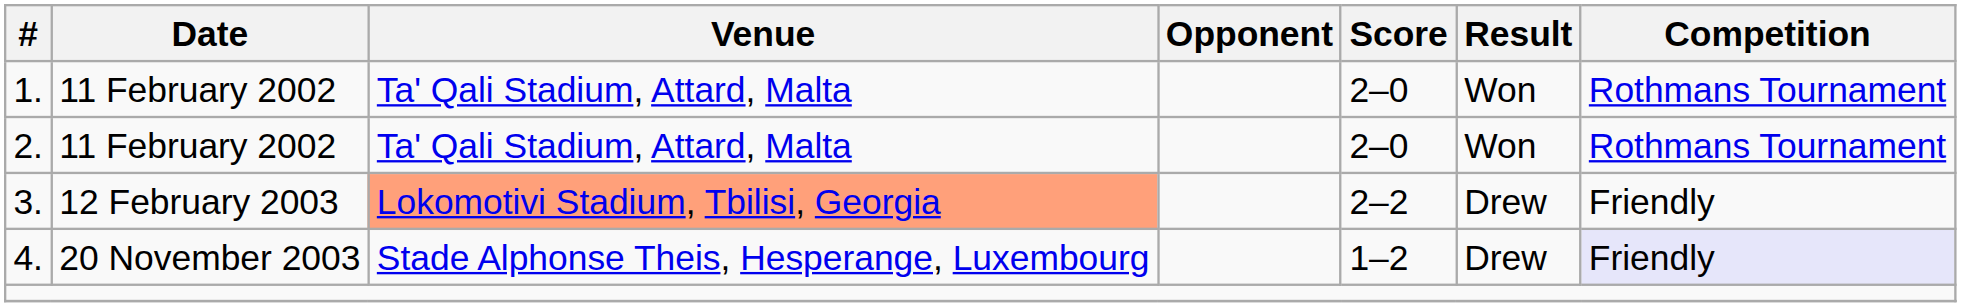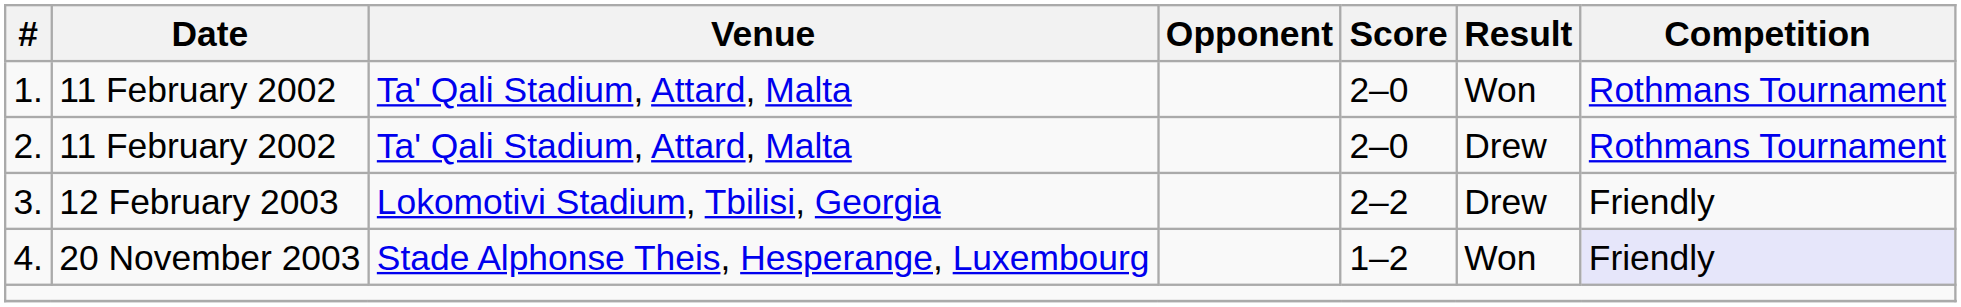 <table class="wikitable" style="font-size:95%;">
 <tr>
 <th>#</th>
 <th>Date</th>
 <th>Venue</th>
 <th>Opponent</th>
 <th>Score</th>
 <th>Result</th>
 <th>Competition</th>
 </tr>
 <tr>
 <td>1.</td>
 <td>11 February 2002</td>
 <td><a href='#'>Ta' Qali Stadium</a>, <a href='#'>Attard</a>, <a href='#'>Malta</a></td>
 <td></td>
 <td>2–0</td>
 <td>Won</td>
 <td><a href='#'>Rothmans Tournament</a></td>
 </tr>
 <tr>
 <td>2.</td>
 <td>11 February 2002</td>
 <td><a href='#'>Ta' Qali Stadium</a>, <a href='#'>Attard</a>, <a href='#'>Malta</a></td>
 <td></td>
 <td>2–0</td>
-<td>Won</td>
+<td>Drew</td>
 <td><a href='#'>Rothmans Tournament</a></td>
 </tr>
 <tr>
 <td>3.</td>
 <td>12 February 2003</td>
-<td style="background: lightsalmon;"><a href='#'>Lokomotivi Stadium</a>, <a href='#'>Tbilisi</a>, <a href='#'>Georgia</a></td>
+<td><a href='#'>Lokomotivi Stadium</a>, <a href='#'>Tbilisi</a>, <a href='#'>Georgia</a></td>
 <td></td>
 <td>2–2</td>
 <td>Drew</td>
 <td>Friendly</td>
 </tr>
 <tr>
 <td>4.</td>
 <td>20 November 2003</td>
 <td><a href='#'>Stade Alphonse Theis</a>, <a href='#'>Hesperange</a>, <a href='#'>Luxembourg</a></td>
 <td></td>
 <td>1–2</td>
-<td>Drew</td>
+<td>Won</td>
 <td style="background: lavender;">Friendly</td>
 </tr>
 <tr>
 <td colspan=12></td>
 </tr>
 <tr>
 </tr>
 </table>
